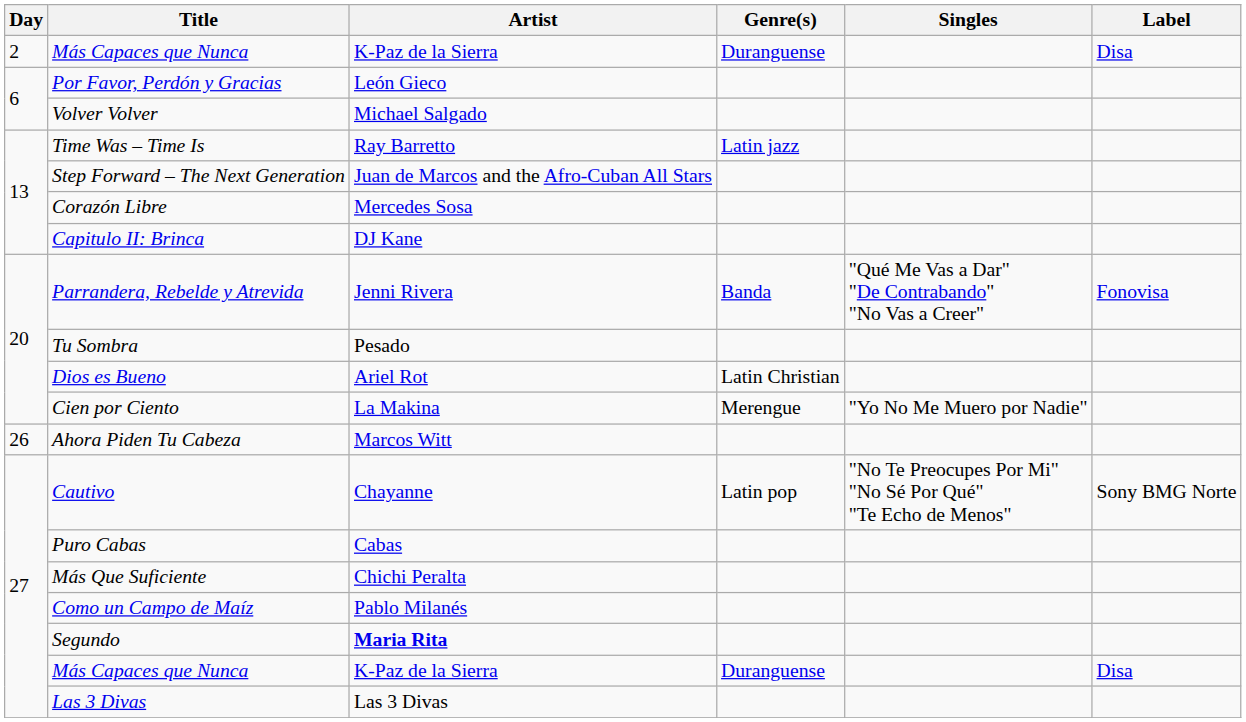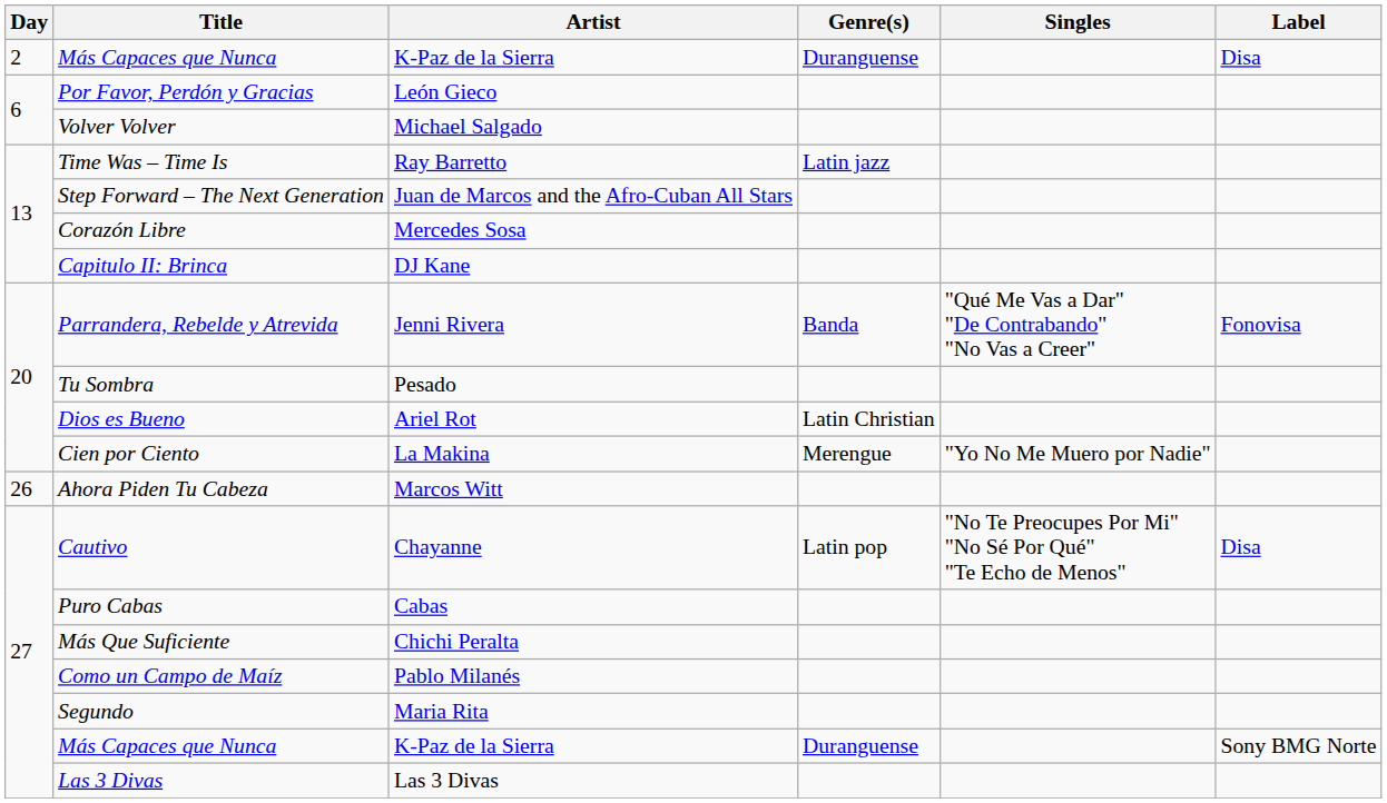 <table class="wikitable sortable" style="text-align: left;">
 <tr>
 <th>Day</th>
 <th>Title</th>
 <th>Artist</th>
 <th>Genre(s)</th>
 <th>Singles</th>
 <th>Label</th>
 </tr>
 <tr>
 <td>2</td>
 <td><em><a href='#'>Más Capaces que Nunca</a></em></td>
 <td><a href='#'>K-Paz de la Sierra</a></td>
 <td><a href='#'>Duranguense</a></td>
 <td></td>
 <td><a href='#'>Disa</a></td>
 </tr>
 <tr>
 <td rowspan="2">6</td>
 <td><em><a href='#'>Por Favor, Perdón y Gracias</a></em></td>
 <td><a href='#'>León Gieco</a></td>
 <td></td>
 <td></td>
 <td></td>
 </tr>
 <tr>
 <td><em>Volver Volver</em></td>
 <td><a href='#'>Michael Salgado</a></td>
 <td></td>
 <td></td>
 <td></td>
 </tr>
 <tr>
 <td rowspan="4">13</td>
 <td><em>Time Was – Time Is</em></td>
 <td><a href='#'>Ray Barretto</a></td>
 <td><a href='#'>Latin jazz</a></td>
 <td></td>
 <td></td>
 </tr>
 <tr>
 <td><em>Step Forward – The Next Generation</em></td>
 <td><a href='#'>Juan de Marcos</a> and the <a href='#'>Afro-Cuban All Stars</a></td>
 <td></td>
 <td></td>
 <td></td>
 </tr>
 <tr>
 <td><em>Corazón Libre</em></td>
 <td><a href='#'>Mercedes Sosa</a></td>
 <td></td>
 <td></td>
 <td></td>
 </tr>
 <tr>
 <td><em><a href='#'>Capitulo II: Brinca</a></em></td>
 <td><a href='#'>DJ Kane</a></td>
 <td></td>
 <td></td>
 <td></td>
 </tr>
 <tr>
 <td rowspan="4">20</td>
 <td><em><a href='#'>Parrandera, Rebelde y Atrevida</a></em></td>
 <td><a href='#'>Jenni Rivera</a></td>
 <td><a href='#'>Banda</a></td>
 <td>"Qué Me Vas a Dar"<br>"<a href='#'>De Contrabando</a>"<br>"No Vas a Creer"</td>
 <td><a href='#'>Fonovisa</a></td>
 </tr>
 <tr>
 <td><em>Tu Sombra</em></td>
 <td>Pesado</td>
 <td></td>
 <td></td>
 <td></td>
 </tr>
 <tr>
 <td><em><a href='#'>Dios es Bueno</a></em></td>
 <td><a href='#'>Ariel Rot</a></td>
 <td>Latin Christian</td>
 <td></td>
 <td></td>
 </tr>
 <tr>
 <td><em>Cien por Ciento</em></td>
 <td><a href='#'>La Makina</a></td>
 <td>Merengue</td>
 <td>"Yo No Me Muero por Nadie"</td>
 <td></td>
 </tr>
 <tr>
 <td>26</td>
 <td><em>Ahora Piden Tu Cabeza</em></td>
 <td><a href='#'>Marcos Witt</a></td>
 <td></td>
 <td></td>
 <td></td>
 </tr>
 <tr>
 <td rowspan="7">27</td>
 <td><em><a href='#'>Cautivo</a></em></td>
 <td><a href='#'>Chayanne</a></td>
 <td>Latin pop</td>
 <td>"No Te Preocupes Por Mi"<br>"No Sé Por Qué"<br>"Te Echo de Menos"</td>
-<td>Sony BMG Norte</td>
+<td><a href='#'>Disa</a></td>
 </tr>
 <tr>
 <td><em>Puro Cabas</em></td>
 <td><a href='#'>Cabas</a></td>
 <td></td>
 <td></td>
 <td></td>
 </tr>
 <tr>
 <td><em>Más Que Suficiente</em></td>
 <td><a href='#'>Chichi Peralta</a></td>
 <td></td>
 <td></td>
 <td></td>
 </tr>
 <tr>
 <td><em><a href='#'>Como un Campo de Maíz</a></em></td>
 <td><a href='#'>Pablo Milanés</a></td>
 <td></td>
 <td></td>
 <td></td>
 </tr>
 <tr>
 <td><em>Segundo</em></td>
-<td><strong><a href='#'>Maria Rita</a></strong></td>
+<td><a href='#'>Maria Rita</a></td>
 <td></td>
 <td></td>
 <td></td>
 </tr>
 <tr>
 <td><em><a href='#'>Más Capaces que Nunca</a></em></td>
 <td><a href='#'>K-Paz de la Sierra</a></td>
 <td><a href='#'>Duranguense</a></td>
 <td></td>
-<td><a href='#'>Disa</a></td>
+<td>Sony BMG Norte</td>
 </tr>
 <tr>
 <td><em><a href='#'>Las 3 Divas</a></em></td>
 <td>Las 3 Divas</td>
 <td></td>
 <td></td>
 <td></td>
 </tr>
 <tr>
 </tr>
 </table>
